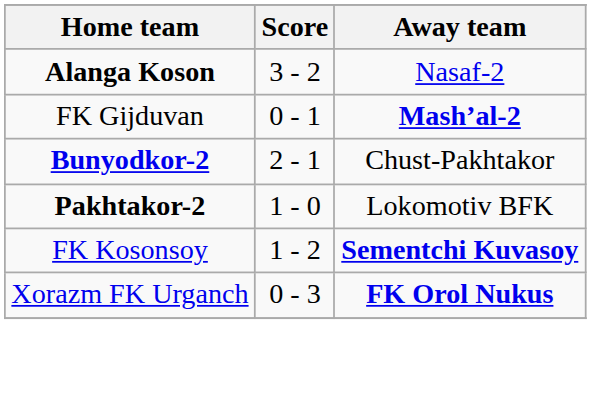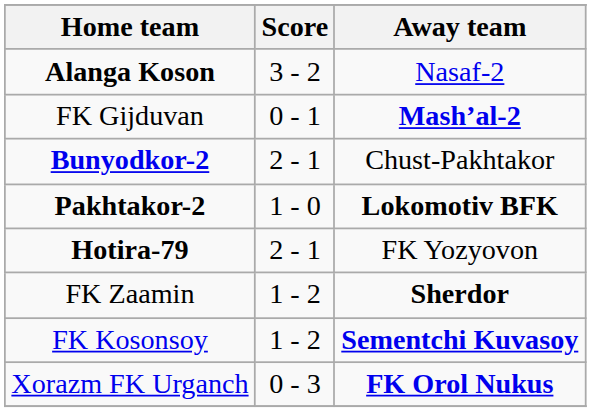 <table class="wikitable" style="text-align: center">
 <tr>
 </tr>
 <tr>
 <th>Home team</th>
 <th>Score</th>
 <th>Away team</th>
 </tr>
 <tr>
 <td><strong>Alanga Koson</strong></td>
 <td>3 - 2</td>
 <td><a href='#'>Nasaf-2</a></td>
 </tr>
 <tr>
 <td>FK Gijduvan</td>
 <td>0 - 1</td>
 <td><strong><a href='#'>Mashʼal-2</a></strong></td>
 </tr>
 <tr>
 <td><strong><a href='#'>Bunyodkor-2</a></strong></td>
 <td>2 - 1</td>
 <td>Chust-Pakhtakor</td>
 </tr>
 <tr>
 <td><strong>Pakhtakor-2</strong></td>
 <td>1 - 0</td>
-<td>Lokomotiv BFK</td>
+<td><strong>Lokomotiv BFK</strong></td>
+</tr>
+<tr>
+<td><strong>Hotira-79</strong></td>
+<td>2 - 1</td>
+<td>FK Yozyovon</td>
+</tr>
+<tr>
+<td>FK Zaamin</td>
+<td>1 - 2</td>
+<td><strong>Sherdor</strong></td>
 </tr>
 <tr>
 <td><a href='#'>FK Kosonsoy</a></td>
 <td>1 - 2</td>
 <td><strong><a href='#'>Sementchi Kuvasoy</a></strong></td>
 </tr>
 <tr>
 <td><a href='#'>Xorazm FK Urganch</a></td>
 <td>0 - 3</td>
 <td><strong><a href='#'>FK Orol Nukus</a></strong></td>
 </tr>
 <tr>
 </tr>
 </table>
